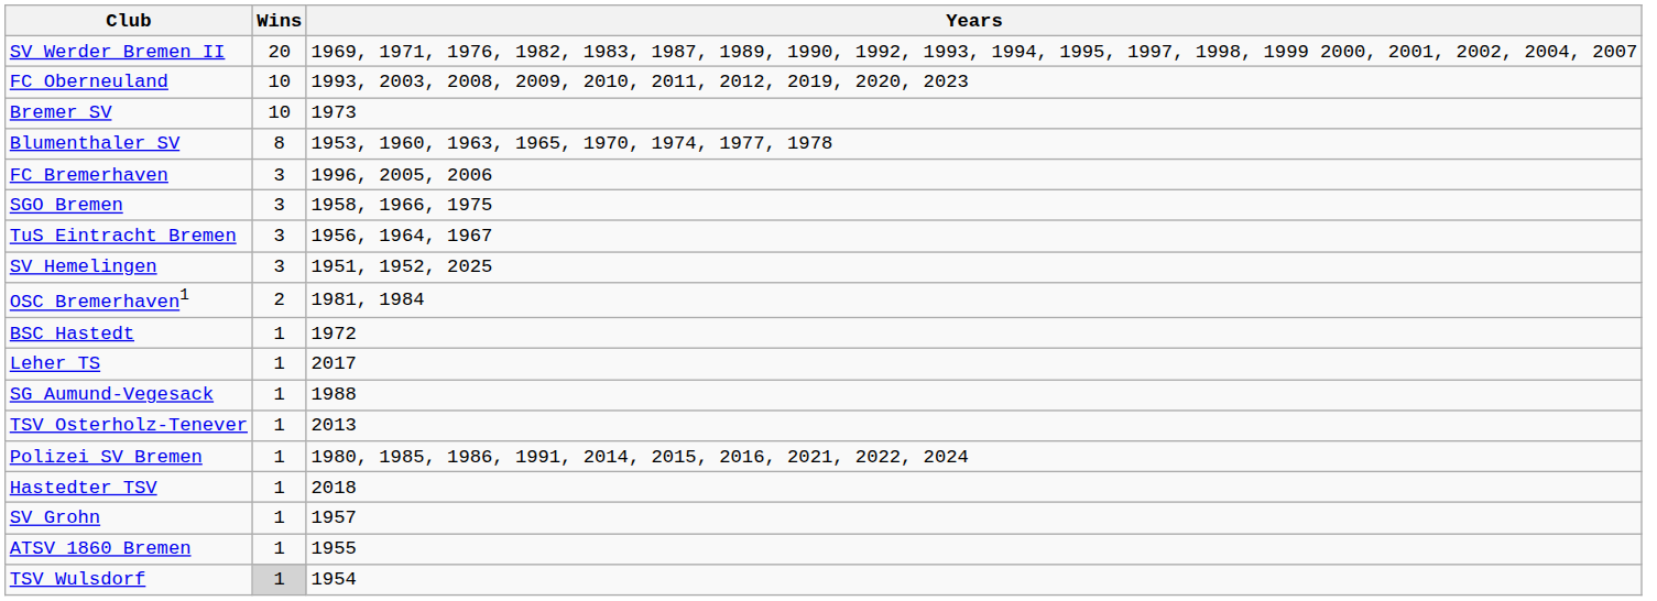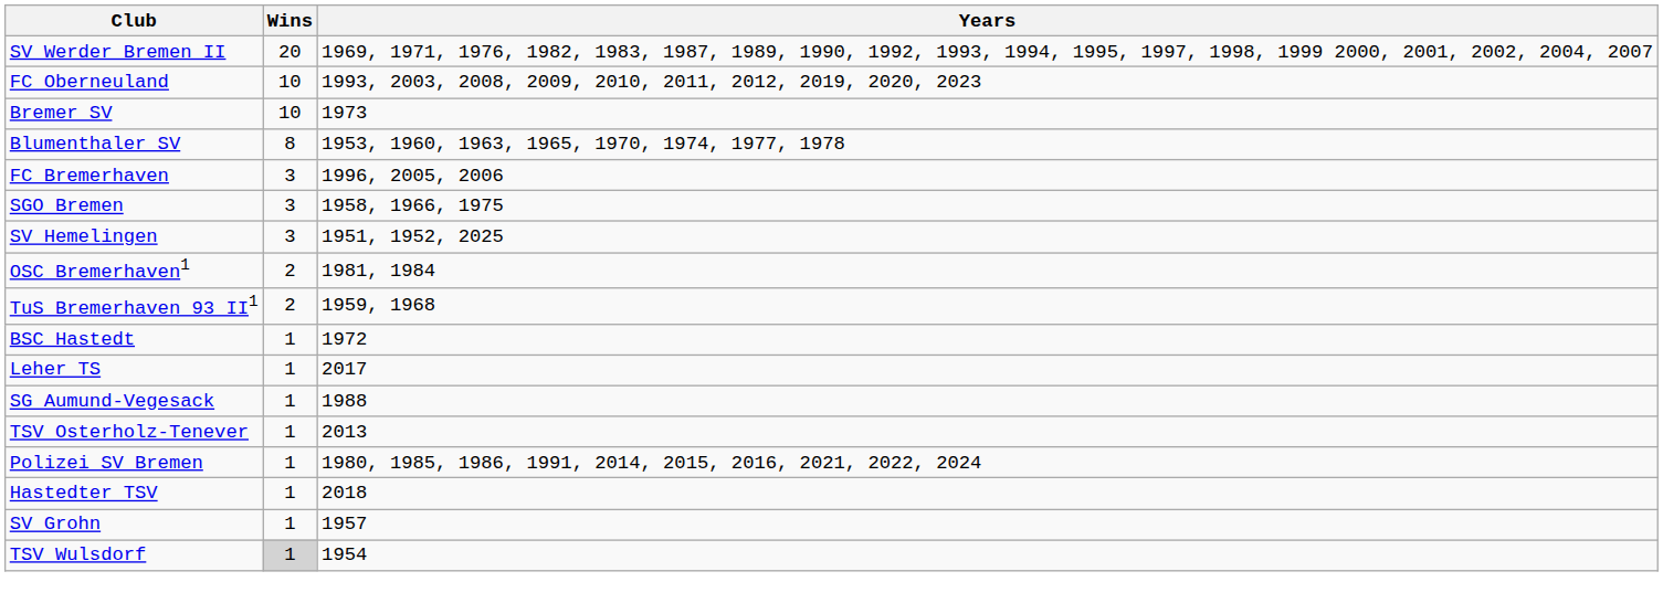 <table class="wikitable">
 <tr>
 <th>Club</th>
 <th>Wins</th>
 <th>Years</th>
 </tr>
 <tr align="left">
 <td><a href='#'>SV Werder Bremen II</a></td>
 <td align="center">20</td>
 <td>1969, 1971, 1976, 1982, 1983, 1987, 1989, 1990, 1992, 1993, 1994, 1995, 1997, 1998, 1999 2000, 2001, 2002, 2004, 2007</td>
 </tr>
 <tr align="left">
 <td><a href='#'>FC Oberneuland</a></td>
 <td align="center">10</td>
 <td>1993, 2003, 2008, 2009, 2010, 2011, 2012, 2019, 2020, 2023</td>
 </tr>
 <tr align="left">
 <td><a href='#'>Bremer SV</a></td>
 <td align="center">10</td>
 <td>1973</td>
 </tr>
 <tr align="left">
 <td><a href='#'>Blumenthaler SV</a></td>
 <td align="center">8</td>
 <td>1953, 1960, 1963, 1965, 1970, 1974, 1977, 1978</td>
 </tr>
 <tr align="left">
 <td><a href='#'>FC Bremerhaven</a></td>
 <td align="center">3</td>
 <td>1996, 2005, 2006</td>
 </tr>
 <tr align="left">
 <td><a href='#'>SGO Bremen</a></td>
 <td align="center">3</td>
 <td>1958, 1966, 1975</td>
 </tr>
 <tr align="left">
-<td><a href='#'>TuS Eintracht Bremen</a></td>
-<td align="center">3</td>
-<td>1956, 1964, 1967</td>
-</tr>
-<tr align="left">
 <td><a href='#'>SV Hemelingen</a></td>
 <td align="center">3</td>
 <td>1951, 1952, 2025</td>
 </tr>
 <tr align="left">
 <td><a href='#'>OSC Bremerhaven</a><sup>1</sup></td>
 <td align="center">2</td>
 <td>1981, 1984</td>
+</tr>
+<tr align="left">
+<td><a href='#'>TuS Bremerhaven 93 II</a><sup>1</sup></td>
+<td align="center">2</td>
+<td>1959, 1968</td>
 </tr>
 <tr align="left">
 <td><a href='#'>BSC Hastedt</a></td>
 <td align="center">1</td>
 <td>1972</td>
 </tr>
 <tr align="left">
 <td><a href='#'>Leher TS</a></td>
 <td align="center">1</td>
 <td>2017</td>
 </tr>
 <tr align="left">
 <td><a href='#'>SG Aumund-Vegesack</a></td>
 <td align="center">1</td>
 <td>1988</td>
 </tr>
 <tr align="left">
 <td><a href='#'>TSV Osterholz-Tenever</a></td>
 <td align="center">1</td>
 <td>2013</td>
 </tr>
 <tr align="left">
 <td><a href='#'>Polizei SV Bremen</a></td>
 <td align="center">1</td>
 <td>1980, 1985, 1986, 1991, 2014, 2015, 2016, 2021, 2022, 2024</td>
 </tr>
 <tr align="left">
 <td><a href='#'>Hastedter TSV</a></td>
 <td align="center">1</td>
 <td>2018</td>
 </tr>
 <tr align="left">
 <td><a href='#'>SV Grohn</a></td>
 <td align="center">1</td>
 <td>1957</td>
 </tr>
 <tr align="left">
-<td><a href='#'>ATSV 1860 Bremen</a></td>
-<td align="center">1</td>
-<td>1955</td>
-</tr>
-<tr align="left">
 <td><a href='#'>TSV Wulsdorf</a></td>
 <td align="center" style="background: lightgrey;">1</td>
 <td>1954</td>
 </tr>
 </table>
